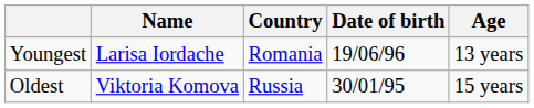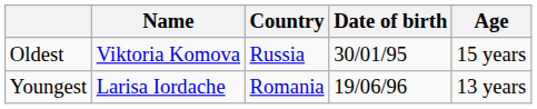 <table class="wikitable">
 <tr>
 <th></th>
 <th>Name</th>
 <th>Country</th>
 <th>Date of birth</th>
 <th>Age</th>
 </tr>
 <tr>
+<td>Oldest</td>
+<td><a href='#'>Viktoria Komova</a></td>
+<td> <a href='#'>Russia</a></td>
+<td>30/01/95</td>
+<td>15 years</td>
+</tr>
+<tr>
 <td>Youngest</td>
 <td><a href='#'>Larisa Iordache</a></td>
 <td>  <a href='#'>Romania</a></td>
 <td>19/06/96</td>
 <td>13 years</td>
 </tr>
-<tr>
-<td>Oldest</td>
-<td><a href='#'>Viktoria Komova</a></td>
-<td> <a href='#'>Russia</a></td>
-<td>30/01/95</td>
-<td>15 years</td>
-</tr>
 </table>
